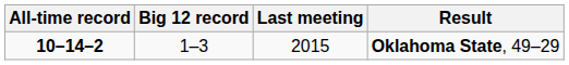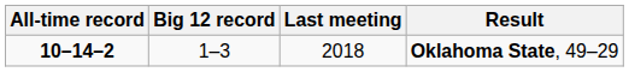 <table class="wikitable">
 <tr style="text-align:center;">
 <th>All-time record</th>
 <th>Big 12 record</th>
 <th>Last meeting</th>
 <th>Result</th>
 </tr>
 <tr style="text-align:center;">
 <td><strong>10–14–2</strong></td>
 <td>1–3</td>
-<td>2015</td>
+<td>2018</td>
 <td><strong>Oklahoma State</strong>, 49–29</td>
 </tr>
 </table>
